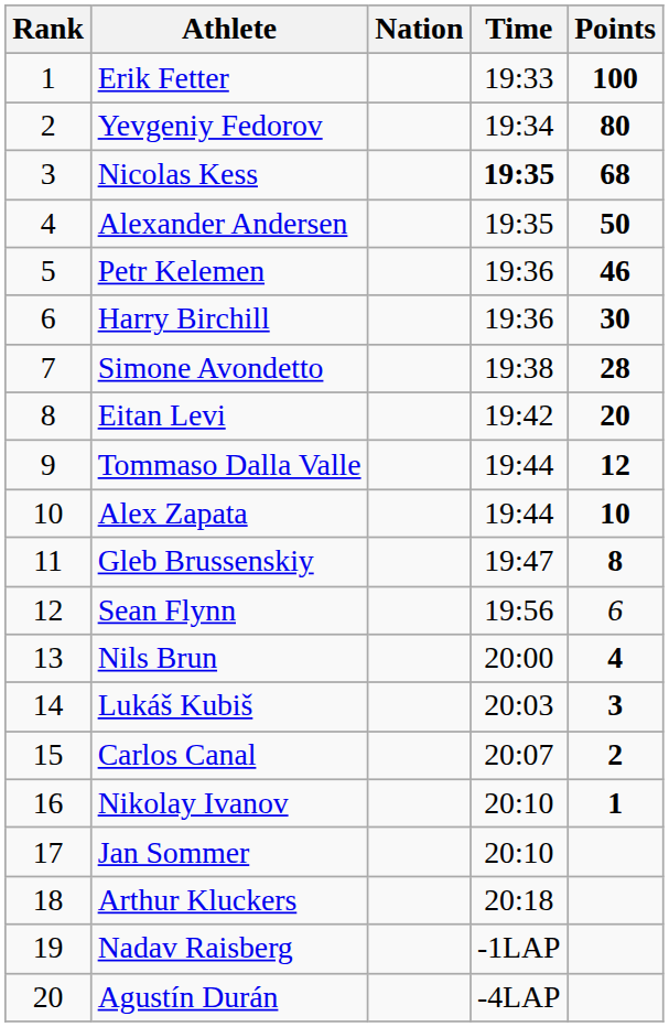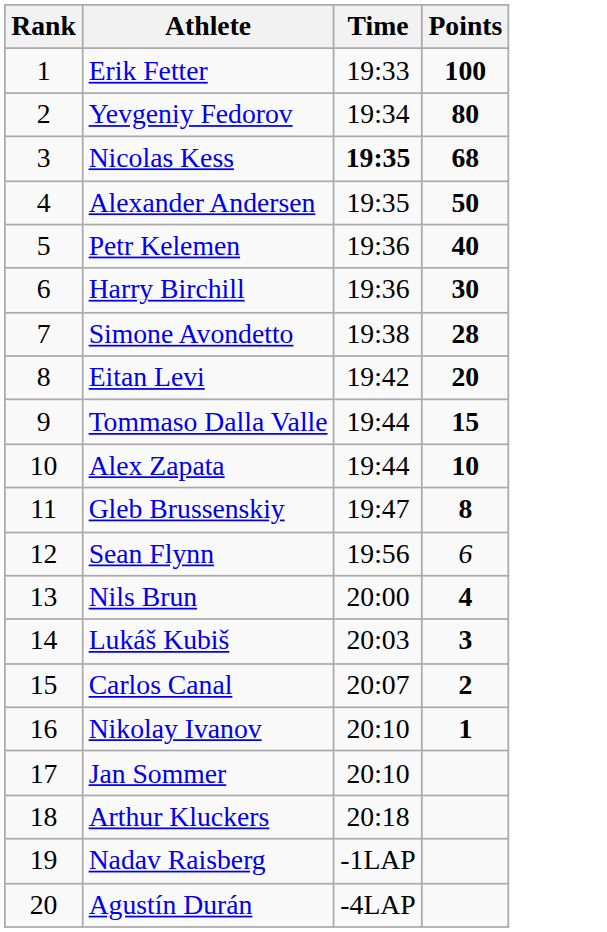 <table class="wikitable sortable" style="text-align:center">
 <tr>
 <th>Rank</th>
 <th>Athlete</th>
-<th>Nation</th>
 <th>Time</th>
 <th>Points</th>
 </tr>
 <tr>
 <td>1</td>
 <td align=left><a href='#'>Erik Fetter</a></td>
-<td align=left></td>
 <td>19:33</td>
 <td><strong>100</strong></td>
 </tr>
 <tr>
 <td>2</td>
 <td align=left><a href='#'>Yevgeniy Fedorov</a></td>
-<td align=left></td>
 <td>19:34</td>
 <td><strong>80</strong></td>
 </tr>
 <tr>
 <td>3</td>
 <td align=left><a href='#'>Nicolas Kess</a></td>
-<td align=left></td>
 <td><strong>19:35</strong></td>
 <td><strong>68</strong></td>
 </tr>
 <tr>
 <td>4</td>
 <td align=left><a href='#'>Alexander Andersen</a></td>
-<td align=left></td>
 <td>19:35</td>
 <td><strong>50</strong></td>
 </tr>
 <tr>
 <td>5</td>
 <td align=left><a href='#'>Petr Kelemen</a></td>
-<td align=left></td>
 <td>19:36</td>
-<td><strong>46</strong></td>
+<td><strong>40</strong></td>
 </tr>
 <tr>
 <td>6</td>
 <td align=left><a href='#'>Harry Birchill</a></td>
-<td align=left></td>
 <td>19:36</td>
 <td><strong>30</strong></td>
 </tr>
 <tr>
 <td>7</td>
 <td align=left><a href='#'>Simone Avondetto</a></td>
-<td align=left></td>
 <td>19:38</td>
 <td><strong>28</strong></td>
 </tr>
 <tr>
 <td>8</td>
 <td align=left><a href='#'>Eitan Levi</a></td>
-<td align=left></td>
 <td>19:42</td>
 <td><strong>20</strong></td>
 </tr>
 <tr>
 <td>9</td>
 <td align=left><a href='#'>Tommaso Dalla Valle</a></td>
-<td align=left></td>
 <td>19:44</td>
-<td><strong>12</strong></td>
+<td><strong>15</strong></td>
 </tr>
 <tr>
 <td>10</td>
 <td align=left><a href='#'>Alex Zapata</a></td>
-<td align=left></td>
 <td>19:44</td>
 <td><strong>10</strong></td>
 </tr>
 <tr>
 <td>11</td>
 <td align=left><a href='#'>Gleb Brussenskiy</a></td>
-<td align=left></td>
 <td>19:47</td>
 <td><strong>8</strong></td>
 </tr>
 <tr>
 <td>12</td>
 <td align=left><a href='#'>Sean Flynn</a></td>
-<td align=left></td>
 <td>19:56</td>
 <td><em>6</em></td>
 </tr>
 <tr>
 <td>13</td>
 <td align=left><a href='#'>Nils Brun</a></td>
-<td align=left></td>
 <td>20:00</td>
 <td><strong>4</strong></td>
 </tr>
 <tr>
 <td>14</td>
 <td align=left><a href='#'>Lukáš Kubiš</a></td>
-<td align=left></td>
 <td>20:03</td>
 <td><strong>3</strong></td>
 </tr>
 <tr>
 <td>15</td>
 <td align=left><a href='#'>Carlos Canal</a></td>
-<td align=left></td>
 <td>20:07</td>
 <td><strong>2</strong></td>
 </tr>
 <tr>
 <td>16</td>
 <td align=left><a href='#'>Nikolay Ivanov</a></td>
-<td align=left></td>
 <td>20:10</td>
 <td><strong>1</strong></td>
 </tr>
 <tr>
 <td>17</td>
 <td align=left><a href='#'>Jan Sommer</a></td>
-<td align=left></td>
 <td>20:10</td>
 <td></td>
 </tr>
 <tr>
 <td>18</td>
 <td align=left><a href='#'>Arthur Kluckers</a></td>
-<td align=left></td>
 <td>20:18</td>
 <td></td>
 </tr>
 <tr>
 <td>19</td>
 <td align=left><a href='#'>Nadav Raisberg</a></td>
-<td align=left></td>
 <td>-1LAP</td>
 <td></td>
 </tr>
 <tr>
 <td>20</td>
 <td align=left><a href='#'>Agustín Durán</a></td>
-<td align=left></td>
 <td>-4LAP</td>
 <td></td>
 </tr>
 </table>
